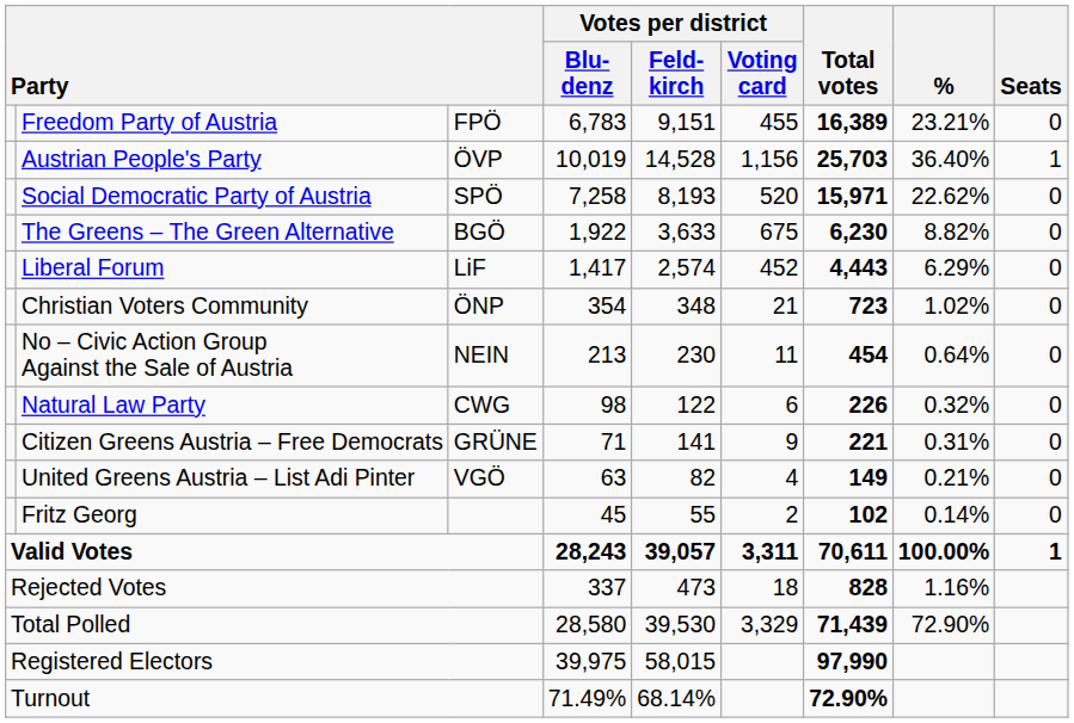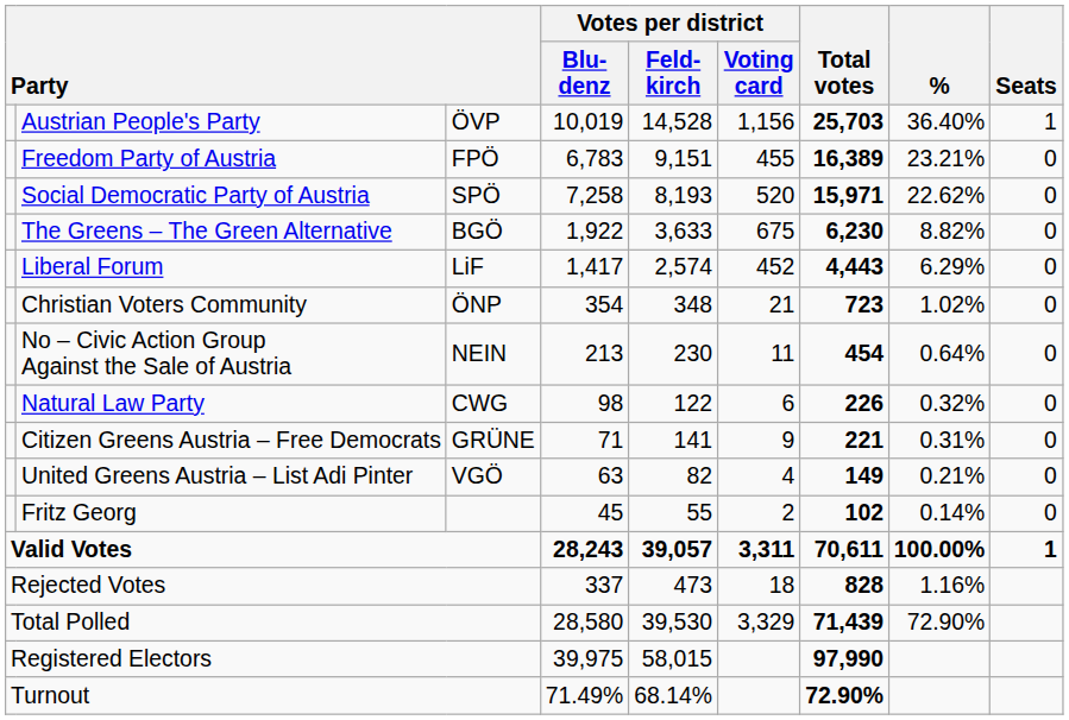 <table class="wikitable" border="1" style="text-align:right;">
 <tr>
 <th style="text-align:left;" valign=bottom rowspan=2 colspan=3>Party</th>
 <th colspan=3>Votes per district</th>
 <th align=center valign=bottom rowspan=2 width="50">Total<br>votes</th>
 <th align=center valign=bottom rowspan=2 width="50">%</th>
 <th align=center valign=bottom rowspan=2>Seats</th>
 </tr>
 <tr>
 <th align=center valign=bottom width="50"><a href='#'>Blu-<br>denz</a></th>
 <th align=center valign=bottom width="50"><a href='#'>Feld-<br>kirch</a></th>
 <th align=center valign=bottom width="50"><a href='#'>Voting<br>card</a></th>
 </tr>
 <tr>
 <td></td>
+<td align=left><a href='#'>Austrian People's Party</a></td>
+<td align=left>ÖVP</td>
+<td>10,019</td>
+<td>14,528</td>
+<td>1,156</td>
+<td><strong>25,703</strong></td>
+<td>36.40%</td>
+<td>1</td>
+</tr>
+<tr>
+<td></td>
 <td align=left><a href='#'>Freedom Party of Austria</a></td>
 <td align=left>FPÖ</td>
 <td>6,783</td>
 <td>9,151</td>
 <td>455</td>
 <td><strong>16,389</strong></td>
 <td>23.21%</td>
 <td>0</td>
-</tr>
-<tr>
-<td></td>
-<td align=left><a href='#'>Austrian People's Party</a></td>
-<td align=left>ÖVP</td>
-<td>10,019</td>
-<td>14,528</td>
-<td>1,156</td>
-<td><strong>25,703</strong></td>
-<td>36.40%</td>
-<td>1</td>
 </tr>
 <tr>
 <td></td>
 <td align=left><a href='#'>Social Democratic Party of Austria</a></td>
 <td align=left>SPÖ</td>
 <td>7,258</td>
 <td>8,193</td>
 <td>520</td>
 <td><strong>15,971</strong></td>
 <td>22.62%</td>
 <td>0</td>
 </tr>
 <tr>
 <td></td>
 <td align=left style="white-space: nowrap;"><a href='#'>The Greens – The Green Alternative</a></td>
 <td align=left>BGÖ</td>
 <td>1,922</td>
 <td>3,633</td>
 <td>675</td>
 <td><strong>6,230</strong></td>
 <td>8.82%</td>
 <td>0</td>
 </tr>
 <tr>
 <td></td>
 <td align=left><a href='#'>Liberal Forum</a></td>
 <td align=left>LiF</td>
 <td>1,417</td>
 <td>2,574</td>
 <td>452</td>
 <td><strong>4,443</strong></td>
 <td>6.29%</td>
 <td>0</td>
 </tr>
 <tr>
 <td></td>
 <td align=left>Christian Voters Community</td>
 <td align=left>ÖNP</td>
 <td>354</td>
 <td>348</td>
 <td>21</td>
 <td><strong>723</strong></td>
 <td>1.02%</td>
 <td>0</td>
 </tr>
 <tr>
 <td></td>
 <td align=left>No – Civic Action Group<br>Against the Sale of Austria</td>
 <td align=left>NEIN</td>
 <td>213</td>
 <td>230</td>
 <td>11</td>
 <td><strong>454</strong></td>
 <td>0.64%</td>
 <td>0</td>
 </tr>
 <tr>
 <td></td>
 <td align=left><a href='#'>Natural Law Party</a></td>
 <td align=left>CWG</td>
 <td>98</td>
 <td>122</td>
 <td>6</td>
 <td><strong>226</strong></td>
 <td>0.32%</td>
 <td>0</td>
 </tr>
 <tr>
 <td></td>
 <td align=left>Citizen Greens Austria – Free Democrats</td>
 <td align=left>GRÜNE</td>
 <td>71</td>
 <td>141</td>
 <td>9</td>
 <td><strong>221</strong></td>
 <td>0.31%</td>
 <td>0</td>
 </tr>
 <tr>
 <td></td>
 <td align=left>United Greens Austria – List Adi Pinter</td>
 <td align=left>VGÖ</td>
 <td>63</td>
 <td>82</td>
 <td>4</td>
 <td><strong>149</strong></td>
 <td>0.21%</td>
 <td>0</td>
 </tr>
 <tr>
 <td></td>
 <td align=left>Fritz Georg</td>
 <td align=left></td>
 <td>45</td>
 <td>55</td>
 <td>2</td>
 <td><strong>102</strong></td>
 <td>0.14%</td>
 <td>0</td>
 </tr>
 <tr style="font-weight:bold">
 <td align=left colspan=3>Valid Votes</td>
 <td>28,243</td>
 <td>39,057</td>
 <td>3,311</td>
 <td>70,611</td>
 <td>100.00%</td>
 <td>1</td>
 </tr>
 <tr>
 <td align=left colspan=3>Rejected Votes</td>
 <td>337</td>
 <td>473</td>
 <td>18</td>
 <td><strong>828</strong></td>
 <td>1.16%</td>
 <td></td>
 </tr>
 <tr>
 <td align=left colspan=3>Total Polled</td>
 <td>28,580</td>
 <td>39,530</td>
 <td>3,329</td>
 <td><strong>71,439</strong></td>
 <td>72.90%</td>
 <td></td>
 </tr>
 <tr>
 <td align=left colspan=3>Registered Electors</td>
 <td>39,975</td>
 <td>58,015</td>
 <td></td>
 <td><strong>97,990</strong></td>
 <td></td>
 <td></td>
 </tr>
 <tr>
 <td align=left colspan=3>Turnout</td>
 <td>71.49%</td>
 <td>68.14%</td>
 <td></td>
 <td><strong>72.90%</strong></td>
 <td></td>
 <td></td>
 </tr>
 </table>
